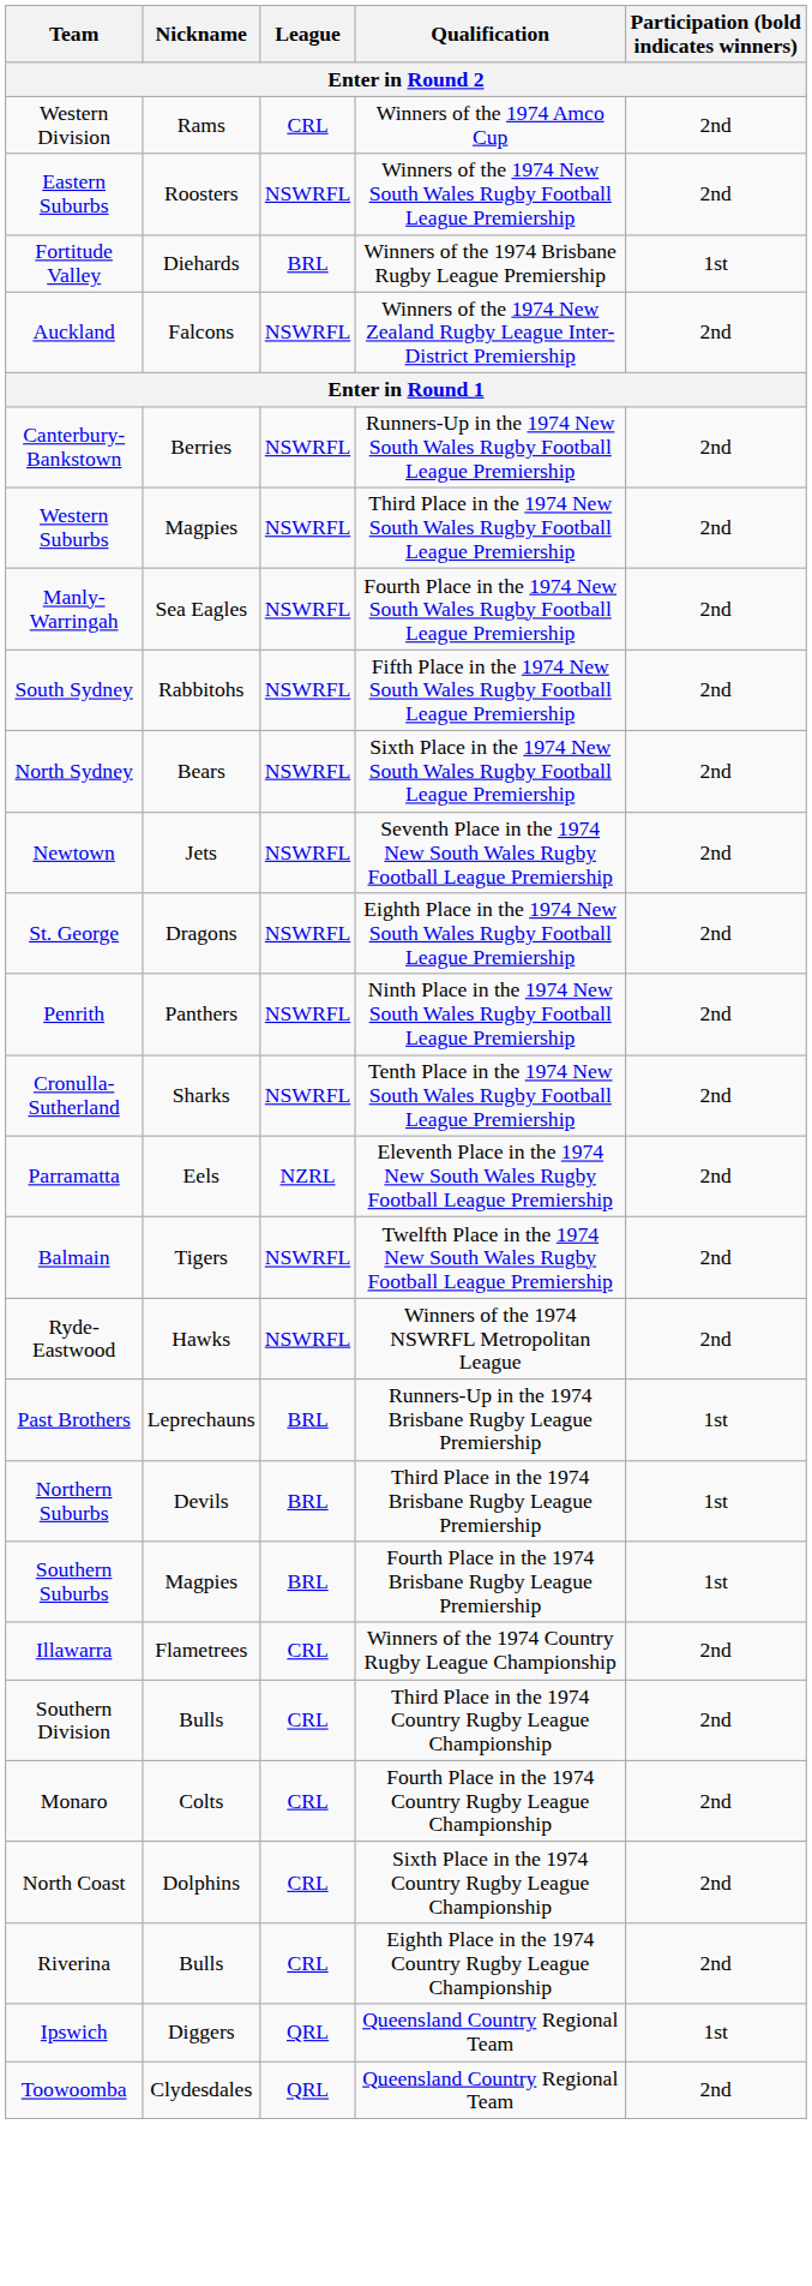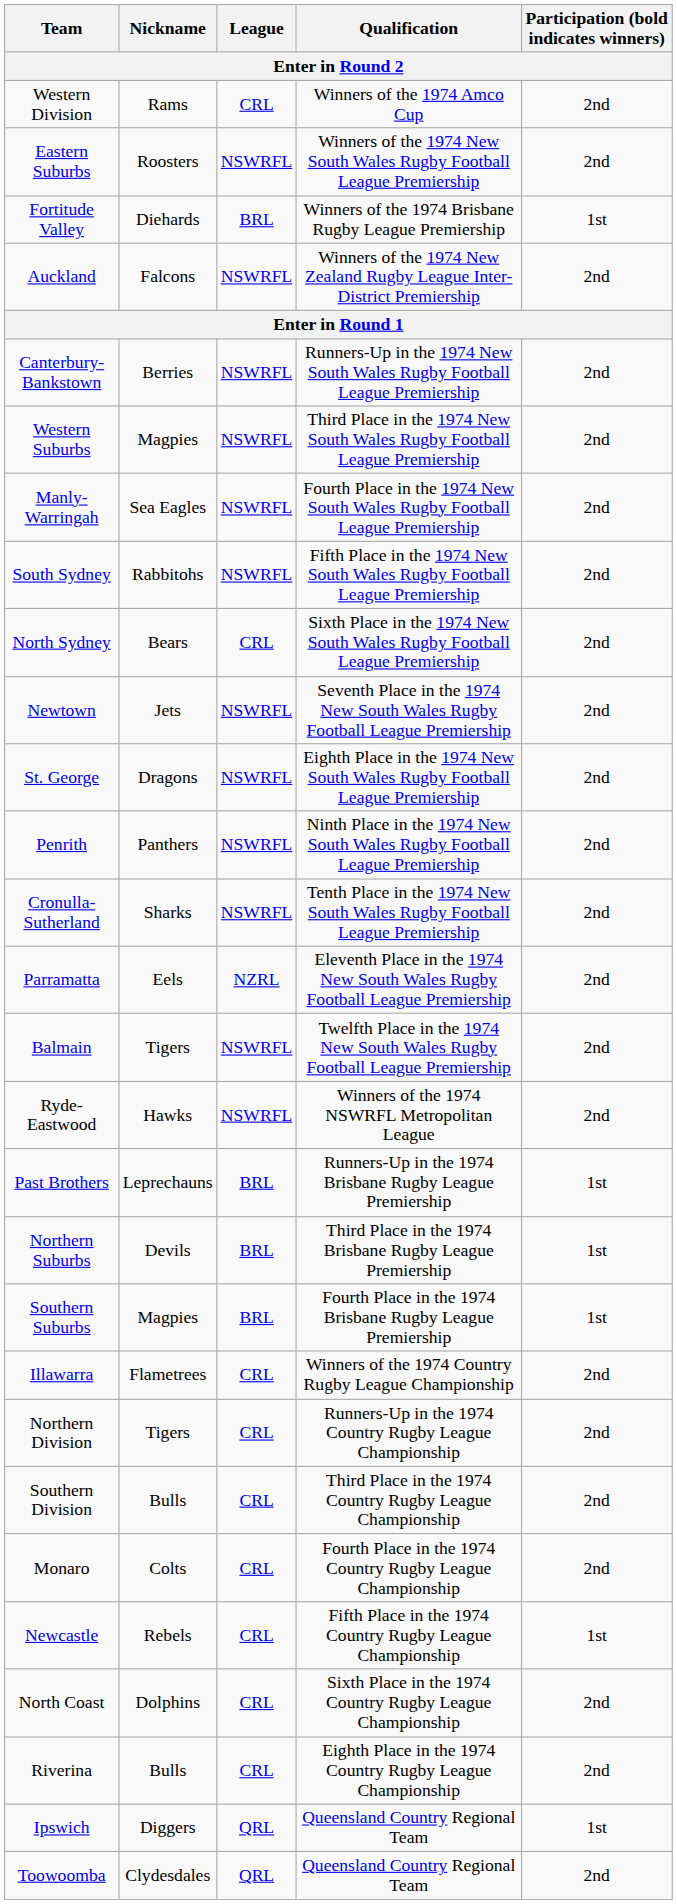 <table class="wikitable" style="text-align:center">
 <tr>
 <th>Team</th>
 <th>Nickname</th>
 <th>League</th>
 <th>Qualification</th>
 <th>Participation (bold indicates winners)</th>
 </tr>
 <tr>
 <th colspan=5>Enter in <a href='#'>Round 2</a></th>
 </tr>
 <tr>
 <td>Western Division</td>
 <td>Rams</td>
 <td><a href='#'>CRL</a></td>
 <td>Winners of the <a href='#'>1974 Amco Cup</a></td>
 <td>2nd </td>
 </tr>
 <tr>
 <td><a href='#'>Eastern Suburbs</a></td>
 <td>Roosters</td>
 <td><a href='#'>NSWRFL</a></td>
 <td>Winners of the <a href='#'>1974 New South Wales Rugby Football League Premiership</a></td>
 <td>2nd </td>
 </tr>
 <tr>
 <td><a href='#'>Fortitude Valley</a></td>
 <td>Diehards</td>
 <td><a href='#'>BRL</a></td>
 <td>Winners of the 1974 Brisbane Rugby League Premiership</td>
 <td>1st</td>
 </tr>
 <tr>
 <td><a href='#'>Auckland</a></td>
 <td>Falcons</td>
 <td><a href='#'>NSWRFL</a></td>
 <td>Winners of the <a href='#'>1974 New Zealand Rugby League Inter-District Premiership</a></td>
 <td>2nd </td>
 </tr>
 <tr>
 <th colspan=5>Enter in <a href='#'>Round 1</a></th>
 </tr>
 <tr>
 <td><a href='#'>Canterbury-Bankstown</a></td>
 <td>Berries</td>
 <td><a href='#'>NSWRFL</a></td>
 <td>Runners-Up in the <a href='#'>1974 New South Wales Rugby Football League Premiership</a></td>
 <td>2nd </td>
 </tr>
 <tr>
 <td><a href='#'>Western Suburbs</a></td>
 <td>Magpies</td>
 <td><a href='#'>NSWRFL</a></td>
 <td>Third Place in the <a href='#'>1974 New South Wales Rugby Football League Premiership</a></td>
 <td>2nd </td>
 </tr>
 <tr>
 <td><a href='#'>Manly-Warringah</a></td>
 <td>Sea Eagles</td>
 <td><a href='#'>NSWRFL</a></td>
 <td>Fourth Place in the <a href='#'>1974 New South Wales Rugby Football League Premiership</a></td>
 <td>2nd </td>
 </tr>
 <tr>
 <td><a href='#'>South Sydney</a></td>
 <td>Rabbitohs</td>
 <td><a href='#'>NSWRFL</a></td>
 <td>Fifth Place in the <a href='#'>1974 New South Wales Rugby Football League Premiership</a></td>
 <td>2nd </td>
 </tr>
 <tr>
 <td><a href='#'>North Sydney</a></td>
 <td>Bears</td>
-<td><a href='#'>NSWRFL</a></td>
+<td><a href='#'>CRL</a></td>
 <td>Sixth Place in the <a href='#'>1974 New South Wales Rugby Football League Premiership</a></td>
 <td>2nd </td>
 </tr>
 <tr>
 <td><a href='#'>Newtown</a></td>
 <td>Jets</td>
 <td><a href='#'>NSWRFL</a></td>
 <td>Seventh Place in the <a href='#'>1974 New South Wales Rugby Football League Premiership</a></td>
 <td>2nd </td>
 </tr>
 <tr>
 <td><a href='#'>St. George</a></td>
 <td>Dragons</td>
 <td><a href='#'>NSWRFL</a></td>
 <td>Eighth Place in the <a href='#'>1974 New South Wales Rugby Football League Premiership</a></td>
 <td>2nd </td>
 </tr>
 <tr>
 <td><a href='#'>Penrith</a></td>
 <td>Panthers</td>
 <td><a href='#'>NSWRFL</a></td>
 <td>Ninth Place in the <a href='#'>1974 New South Wales Rugby Football League Premiership</a></td>
 <td>2nd </td>
 </tr>
 <tr>
 <td><a href='#'>Cronulla-Sutherland</a></td>
 <td>Sharks</td>
 <td><a href='#'>NSWRFL</a></td>
 <td>Tenth Place in the <a href='#'>1974 New South Wales Rugby Football League Premiership</a></td>
 <td>2nd </td>
 </tr>
 <tr>
 <td><a href='#'>Parramatta</a></td>
 <td>Eels</td>
 <td><a href='#'>NZRL</a></td>
 <td>Eleventh Place in the <a href='#'>1974 New South Wales Rugby Football League Premiership</a></td>
 <td>2nd </td>
 </tr>
 <tr>
 <td><a href='#'>Balmain</a></td>
 <td>Tigers</td>
 <td><a href='#'>NSWRFL</a></td>
 <td>Twelfth Place in the <a href='#'>1974 New South Wales Rugby Football League Premiership</a></td>
 <td>2nd </td>
 </tr>
 <tr>
 <td>Ryde-Eastwood</td>
 <td>Hawks</td>
 <td><a href='#'>NSWRFL</a></td>
 <td>Winners of the 1974 NSWRFL Metropolitan League</td>
 <td>2nd </td>
 </tr>
 <tr>
 <td><a href='#'>Past Brothers</a></td>
 <td>Leprechauns</td>
 <td><a href='#'>BRL</a></td>
 <td>Runners-Up in the 1974 Brisbane Rugby League Premiership</td>
 <td>1st</td>
 </tr>
 <tr>
 <td><a href='#'>Northern Suburbs</a></td>
 <td>Devils</td>
 <td><a href='#'>BRL</a></td>
 <td>Third Place in the 1974 Brisbane Rugby League Premiership</td>
 <td>1st</td>
 </tr>
 <tr>
 <td><a href='#'>Southern Suburbs</a></td>
 <td>Magpies</td>
 <td><a href='#'>BRL</a></td>
 <td>Fourth Place in the 1974 Brisbane Rugby League Premiership</td>
 <td>1st</td>
 </tr>
 <tr>
 <td><a href='#'>Illawarra</a></td>
 <td>Flametrees</td>
 <td><a href='#'>CRL</a></td>
 <td>Winners of the 1974 Country Rugby League Championship</td>
 <td>2nd </td>
 </tr>
 <tr>
+<td>Northern Division</td>
+<td>Tigers</td>
+<td><a href='#'>CRL</a></td>
+<td>Runners-Up in the 1974 Country Rugby League Championship</td>
+<td>2nd </td>
+</tr>
+<tr>
 <td>Southern Division</td>
 <td>Bulls</td>
 <td><a href='#'>CRL</a></td>
 <td>Third Place in the 1974 Country Rugby League Championship</td>
 <td>2nd </td>
 </tr>
 <tr>
 <td>Monaro</td>
 <td>Colts</td>
 <td><a href='#'>CRL</a></td>
 <td>Fourth Place in the 1974 Country Rugby League Championship</td>
 <td>2nd </td>
+</tr>
+<tr>
+<td><a href='#'>Newcastle</a></td>
+<td>Rebels</td>
+<td><a href='#'>CRL</a></td>
+<td>Fifth Place in the 1974 Country Rugby League Championship</td>
+<td>1st</td>
 </tr>
 <tr>
 <td>North Coast</td>
 <td>Dolphins</td>
 <td><a href='#'>CRL</a></td>
 <td>Sixth Place in the 1974 Country Rugby League Championship</td>
 <td>2nd </td>
 </tr>
 <tr>
 <td>Riverina</td>
 <td>Bulls</td>
 <td><a href='#'>CRL</a></td>
 <td>Eighth Place in the 1974 Country Rugby League Championship</td>
 <td>2nd </td>
 </tr>
 <tr>
 <td><a href='#'>Ipswich</a></td>
 <td>Diggers</td>
 <td><a href='#'>QRL</a></td>
 <td><a href='#'>Queensland Country</a> Regional Team</td>
 <td>1st</td>
 </tr>
 <tr>
 <td><a href='#'>Toowoomba</a></td>
 <td>Clydesdales</td>
 <td><a href='#'>QRL</a></td>
 <td><a href='#'>Queensland Country</a> Regional Team</td>
 <td>2nd </td>
 </tr>
 <tr>
 </tr>
 </table>
